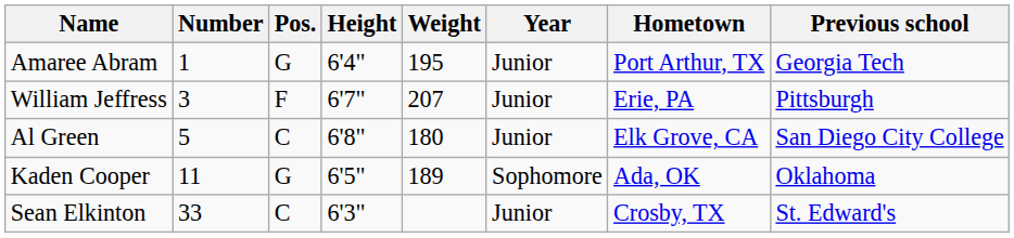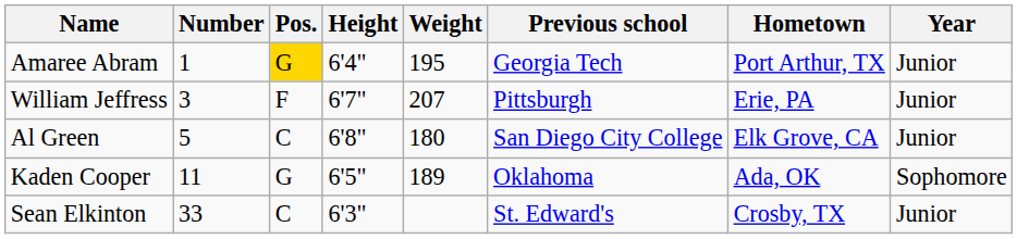 <table class="wikitable sortable" border="1">
 <tr>
 <th>Name</th>
 <th>Number</th>
 <th>Pos.</th>
 <th>Height</th>
 <th>Weight</th>
+<th class="unsortable">Previous school</th>
+<th>Hometown</th>
 <th>Year</th>
-<th>Hometown</th>
-<th class="unsortable">Previous school</th>
 </tr>
 <tr>
 <td>Amaree Abram</td>
 <td>1</td>
-<td>G</td>
+<td style="background: gold;">G</td>
 <td>6'4"</td>
 <td>195</td>
+<td><a href='#'>Georgia Tech</a></td>
+<td><a href='#'>Port Arthur, TX</a></td>
 <td>Junior</td>
-<td><a href='#'>Port Arthur, TX</a></td>
-<td><a href='#'>Georgia Tech</a></td>
 </tr>
 <tr>
 <td>William Jeffress</td>
 <td>3</td>
 <td>F</td>
 <td>6'7"</td>
 <td>207</td>
+<td><a href='#'>Pittsburgh</a></td>
+<td><a href='#'>Erie, PA</a></td>
 <td> Junior</td>
-<td><a href='#'>Erie, PA</a></td>
-<td><a href='#'>Pittsburgh</a></td>
 </tr>
 <tr>
 <td>Al Green</td>
 <td>5</td>
 <td>C</td>
 <td>6'8"</td>
 <td>180</td>
+<td><a href='#'>San Diego City College</a></td>
+<td><a href='#'>Elk Grove, CA</a></td>
 <td>Junior</td>
-<td><a href='#'>Elk Grove, CA</a></td>
-<td><a href='#'>San Diego City College</a></td>
 </tr>
 <tr>
 <td>Kaden Cooper</td>
 <td>11</td>
 <td>G</td>
 <td>6'5"</td>
 <td>189</td>
+<td><a href='#'>Oklahoma</a></td>
+<td><a href='#'>Ada, OK</a></td>
 <td>Sophomore</td>
-<td><a href='#'>Ada, OK</a></td>
-<td><a href='#'>Oklahoma</a></td>
 </tr>
 <tr>
 <td>Sean Elkinton</td>
 <td>33</td>
 <td>C</td>
 <td>6'3"</td>
 <td></td>
+<td><a href='#'>St. Edward's</a></td>
+<td><a href='#'>Crosby, TX</a></td>
 <td>Junior</td>
-<td><a href='#'>Crosby, TX</a></td>
-<td><a href='#'>St. Edward's</a></td>
 </tr>
 </table>
